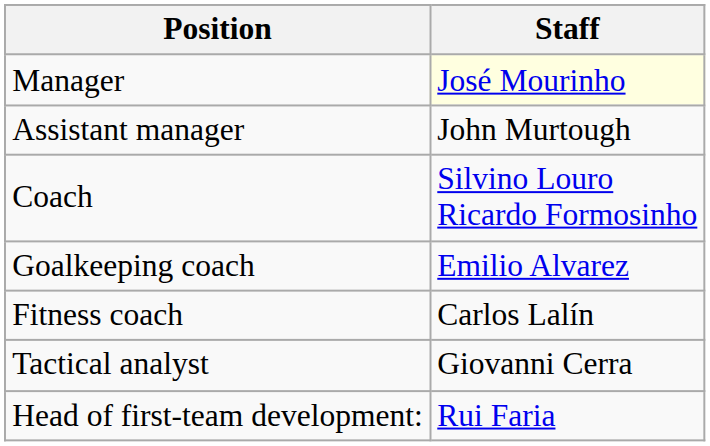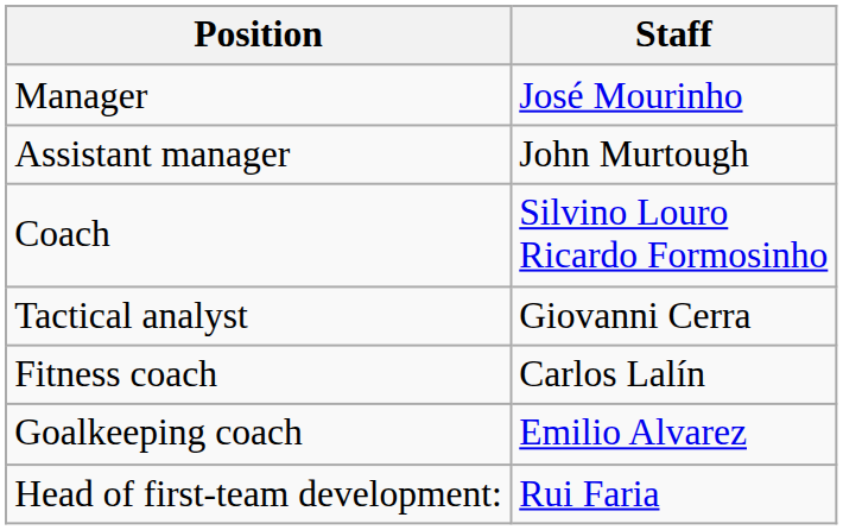 <table class="wikitable">
 <tr>
 <th scope="col">Position</th>
 <th scope="col">Staff</th>
 </tr>
 <tr>
 <td>Manager</td>
-<td style="background: lightyellow;"> <a href='#'>José Mourinho</a></td>
+<td> <a href='#'>José Mourinho</a></td>
 </tr>
 <tr>
 <td>Assistant manager</td>
 <td> John Murtough</td>
 </tr>
 <tr>
 <td>Coach</td>
 <td> <a href='#'>Silvino Louro</a> <br>   <a href='#'>Ricardo Formosinho</a></td>
 </tr>
 <tr>
-<td>Goalkeeping coach</td>
-<td> <a href='#'>Emilio Alvarez</a></td>
+<td>Tactical analyst</td>
+<td> Giovanni Cerra</td>
 </tr>
 <tr>
 <td>Fitness coach</td>
 <td> Carlos Lalín</td>
 </tr>
 <tr>
-<td>Tactical analyst</td>
-<td> Giovanni Cerra</td>
+<td>Goalkeeping coach</td>
+<td> <a href='#'>Emilio Alvarez</a></td>
 </tr>
 <tr>
 <td>Head of first-team development:</td>
 <td> <a href='#'>Rui Faria</a></td>
 </tr>
 </table>
